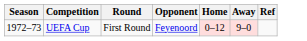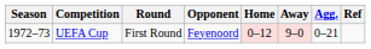 <table class="wikitable">
 <tr>
 <th>Season</th>
 <th>Competition</th>
 <th>Round</th>
 <th>Opponent</th>
 <th>Home</th>
 <th>Away</th>
+<th><a href='#'>Agg.</a></th>
 <th>Ref</th>
 </tr>
 <tr>
 <td>1972–73</td>
 <td><a href='#'>UEFA Cup</a></td>
 <td>First Round</td>
 <td align="left"> <a href='#'>Feyenoord</a></td>
 <td bgcolor="#ffdddd" style="text-align:center">0–12</td>
 <td bgcolor="#ffdddd" style="text-align:center">9–0</td>
+<td>0–21</td>
 <td></td>
 </tr>
 </table>
